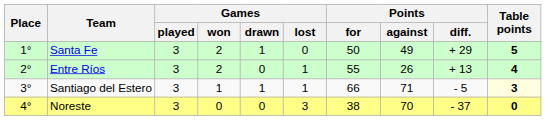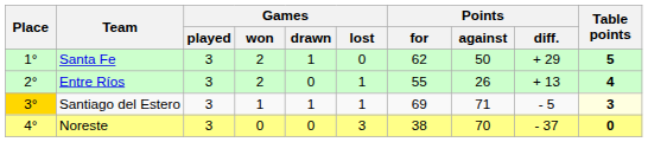 <table class="wikitable">
 <tr>
 <th rowspan=2 width="8%">Place</th>
 <th rowspan=2 width="20%">Team</th>
 <th colspan=4 width="32%">Games</th>
 <th colspan=3 width="30%">Points</th>
 <th rowspan=2 width="10%">Table<br>points</th>
 </tr>
 <tr>
 <th width="8%">played</th>
 <th width="8%">won</th>
 <th width="8%">drawn</th>
 <th width="8%">lost</th>
 <th width="10%">for</th>
 <th width="10%">against</th>
 <th width="10%">diff.</th>
 </tr>
 <tr align=center style="background: #ccffcc;">
 <td>1°</td>
 <td align=left><a href='#'>Santa Fe</a></td>
 <td>3</td>
 <td>2</td>
 <td>1</td>
 <td>0</td>
+<td>62</td>
 <td>50</td>
-<td>49</td>
 <td>+ 29</td>
 <td><strong>5</strong></td>
 </tr>
 <tr align=center style="background: #ccffcc;">
 <td>2°</td>
 <td align=left><a href='#'>Entre Ríos</a></td>
 <td>3</td>
 <td>2</td>
 <td>0</td>
 <td>1</td>
 <td>55</td>
 <td>26</td>
 <td>+ 13</td>
 <td><strong>4</strong></td>
 </tr>
 <tr align=center>
-<td>3°</td>
+<td style="background: gold;">3°</td>
 <td align=left>Santiago del Estero</td>
 <td>3</td>
 <td>1</td>
 <td>1</td>
 <td>1</td>
-<td>66</td>
+<td>69</td>
 <td>71</td>
 <td>- 5</td>
 <td style="background: lightyellow;"><strong>3</strong></td>
 </tr>
 <tr align=center style="background: #FFFF88;">
 <td>4°</td>
 <td align=left>Noreste</td>
 <td>3</td>
 <td>0</td>
 <td>0</td>
 <td>3</td>
 <td>38</td>
 <td>70</td>
 <td>- 37</td>
 <td><strong>0</strong></td>
 </tr>
 </table>
